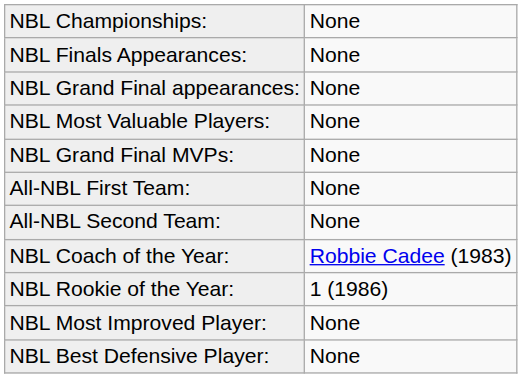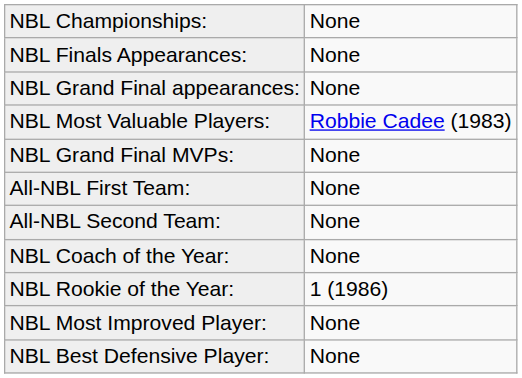 <table class="wikitable">
 <tr align=left>
 <td style="background:#efefef;">NBL Championships:</td>
 <td>None</td>
 </tr>
 <tr>
 <td style="background:#efefef;">NBL Finals Appearances:</td>
 <td>None</td>
 </tr>
 <tr>
 <td style="background:#efefef;">NBL Grand Final appearances:</td>
 <td>None</td>
 </tr>
 <tr>
 <td style="background:#efefef;">NBL Most Valuable Players:</td>
-<td>None</td>
+<td><a href='#'>Robbie Cadee</a> (1983)</td>
 </tr>
 <tr>
 <td style="background:#efefef;">NBL Grand Final MVPs:</td>
 <td>None</td>
 </tr>
 <tr>
 <td style="background:#efefef;">All-NBL First Team:</td>
 <td>None</td>
 </tr>
 <tr>
 <td style="background:#efefef;">All-NBL Second Team:</td>
 <td>None</td>
 </tr>
 <tr>
 <td style="background:#efefef;">NBL Coach of the Year:</td>
-<td><a href='#'>Robbie Cadee</a> (1983)</td>
+<td>None</td>
 </tr>
 <tr>
 <td style="background:#efefef;">NBL Rookie of the Year:</td>
 <td>1 (1986)</td>
 </tr>
 <tr>
 <td style="background:#efefef;">NBL Most Improved Player:</td>
 <td>None</td>
 </tr>
 <tr>
 <td style="background:#efefef;">NBL Best Defensive Player:</td>
 <td>None</td>
 </tr>
 </table>
